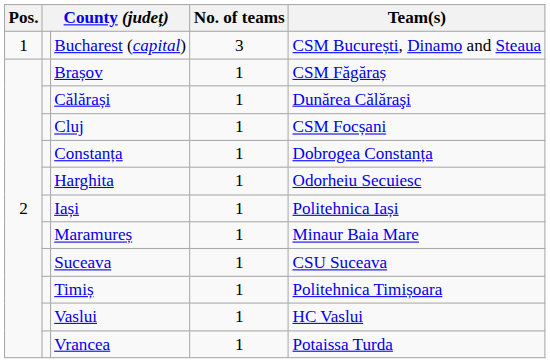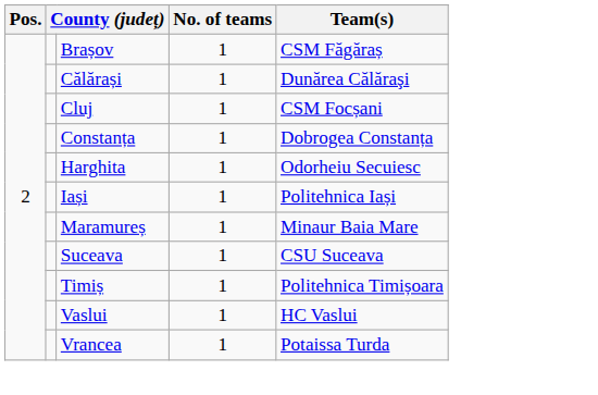 <table class="wikitable">
 <tr>
 <th>Pos.</th>
 <th colspan=2><a href='#'>County</a> <em>(județ)</em></th>
 <th>No. of teams</th>
 <th>Team(s)</th>
-</tr>
-<tr>
-<td align="center">1</td>
-<td align=center></td>
-<td><a href='#'>Bucharest</a> (<em><a href='#'>capital</a></em>)</td>
-<td align="center">3</td>
-<td><a href='#'>CSM București</a>, <a href='#'>Dinamo</a> and <a href='#'>Steaua</a></td>
 </tr>
 <tr>
 <td rowspan="11" align="center">2</td>
 <td align=center></td>
 <td><a href='#'>Brașov</a></td>
 <td align="center">1</td>
 <td><a href='#'>CSM Făgăraș</a></td>
 </tr>
 <tr>
 <td align=center></td>
 <td><a href='#'>Călărași</a></td>
 <td align="center">1</td>
 <td><a href='#'>Dunărea Călăraşi</a></td>
 </tr>
 <tr>
 <td align=center></td>
 <td><a href='#'>Cluj</a></td>
 <td align="center">1</td>
 <td><a href='#'>CSM Focșani</a></td>
 </tr>
 <tr>
 <td align=center></td>
 <td><a href='#'>Constanța</a></td>
 <td align="center">1</td>
 <td><a href='#'>Dobrogea Constanța</a></td>
 </tr>
 <tr>
 <td align=center></td>
 <td><a href='#'>Harghita</a></td>
 <td align="center">1</td>
 <td><a href='#'>Odorheiu Secuiesc</a></td>
 </tr>
 <tr>
 <td align=center></td>
 <td><a href='#'>Iași</a></td>
 <td align="center">1</td>
 <td><a href='#'>Politehnica Iași</a></td>
 </tr>
 <tr>
 <td align=center></td>
 <td><a href='#'>Maramureș</a></td>
 <td align="center">1</td>
 <td><a href='#'>Minaur Baia Mare</a></td>
 </tr>
 <tr>
 <td align=center></td>
 <td><a href='#'>Suceava</a></td>
 <td align="center">1</td>
 <td><a href='#'>CSU Suceava</a></td>
 </tr>
 <tr>
 <td align=center></td>
 <td><a href='#'>Timiș</a></td>
 <td align="center">1</td>
 <td><a href='#'>Politehnica Timișoara</a></td>
 </tr>
 <tr>
 <td align=center></td>
 <td><a href='#'>Vaslui</a></td>
 <td align="center">1</td>
 <td><a href='#'>HC Vaslui</a></td>
 </tr>
 <tr>
 <td align=center></td>
 <td><a href='#'>Vrancea</a></td>
 <td align="center">1</td>
 <td><a href='#'>Potaissa Turda</a></td>
 </tr>
 </table>
